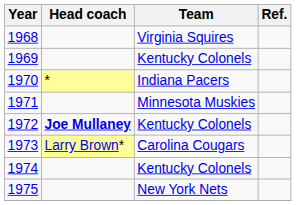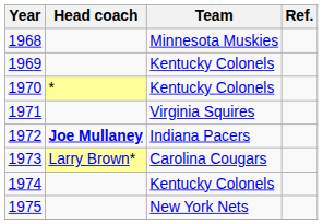 <table class="wikitable sortable">
 <tr>
 <th>Year</th>
 <th>Head coach</th>
 <th>Team</th>
 <th class="unsortable">Ref.</th>
 </tr>
 <tr>
 <td><a href='#'>1968</a></td>
 <td></td>
-<td><a href='#'>Virginia Squires</a></td>
+<td><a href='#'>Minnesota Muskies</a></td>
 <td align="center"></td>
 </tr>
 <tr>
 <td><a href='#'>1969</a></td>
 <td></td>
 <td><a href='#'>Kentucky Colonels</a></td>
 <td align="center"></td>
 </tr>
 <tr>
 <td><a href='#'>1970</a></td>
 <td bgcolor="#FFFF99">*</td>
-<td><a href='#'>Indiana Pacers</a></td>
+<td><a href='#'>Kentucky Colonels</a></td>
 <td align="center"></td>
 </tr>
 <tr>
 <td><a href='#'>1971</a></td>
 <td></td>
-<td><a href='#'>Minnesota Muskies</a></td>
+<td><a href='#'>Virginia Squires</a></td>
 <td align="center"></td>
 </tr>
 <tr>
 <td><a href='#'>1972</a></td>
 <td><strong><a href='#'>Joe Mullaney</a></strong></td>
-<td><a href='#'>Kentucky Colonels</a></td>
+<td><a href='#'>Indiana Pacers</a></td>
 <td align="center"></td>
 </tr>
 <tr>
 <td><a href='#'>1973</a></td>
 <td bgcolor="#FFFF99"><a href='#'>Larry Brown</a>*</td>
 <td><a href='#'>Carolina Cougars</a></td>
 <td align="center"></td>
 </tr>
 <tr>
 <td><a href='#'>1974</a></td>
 <td></td>
 <td><a href='#'>Kentucky Colonels</a></td>
 <td align="center"></td>
 </tr>
 <tr>
 <td><a href='#'>1975</a></td>
 <td></td>
 <td><a href='#'>New York Nets</a></td>
 <td align="center"></td>
 </tr>
 <tr>
 </tr>
 </table>
